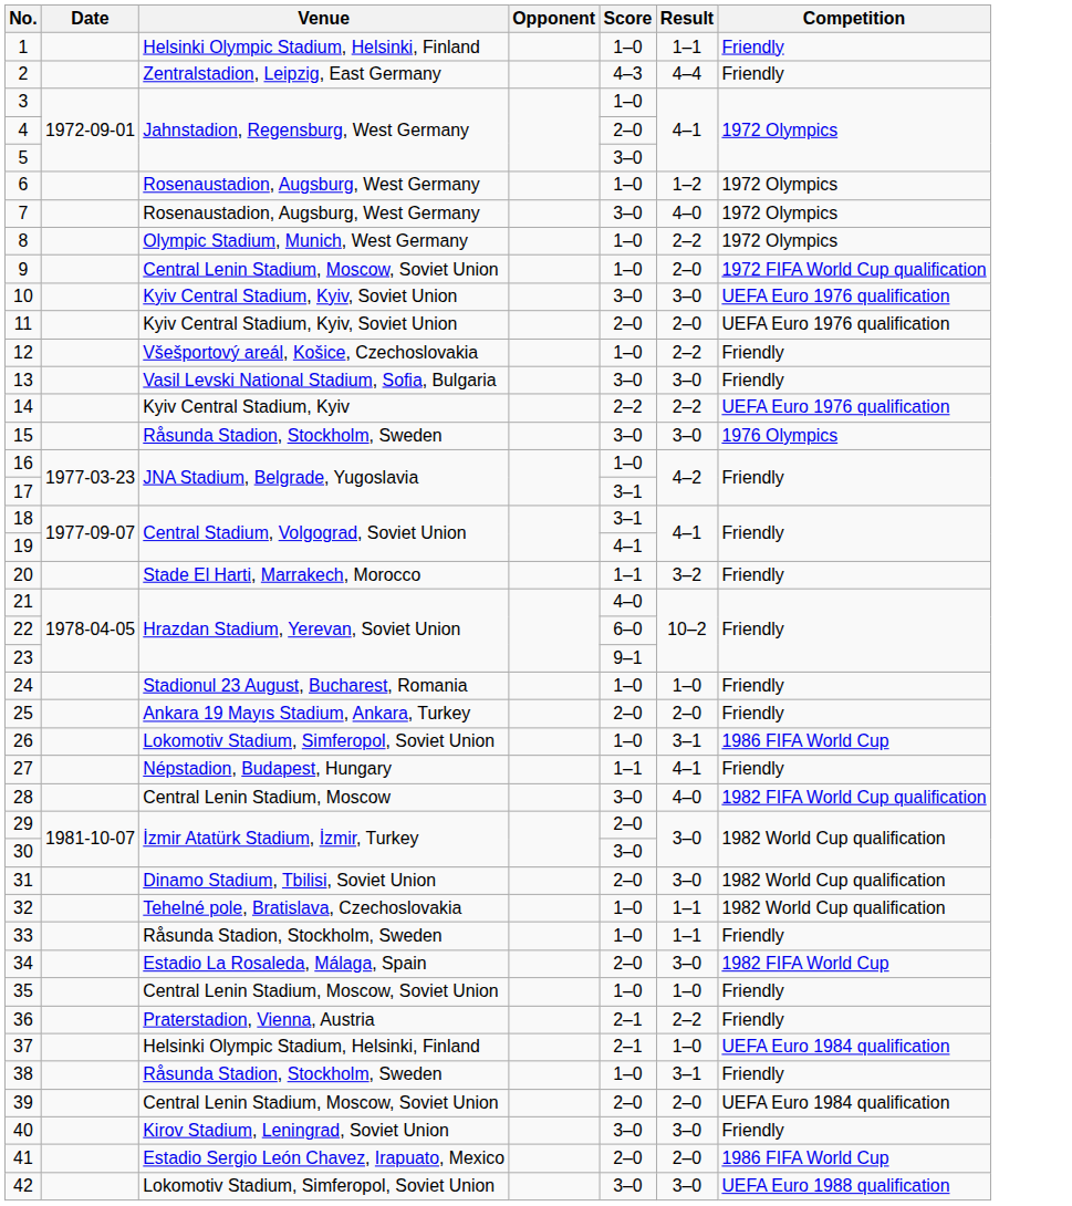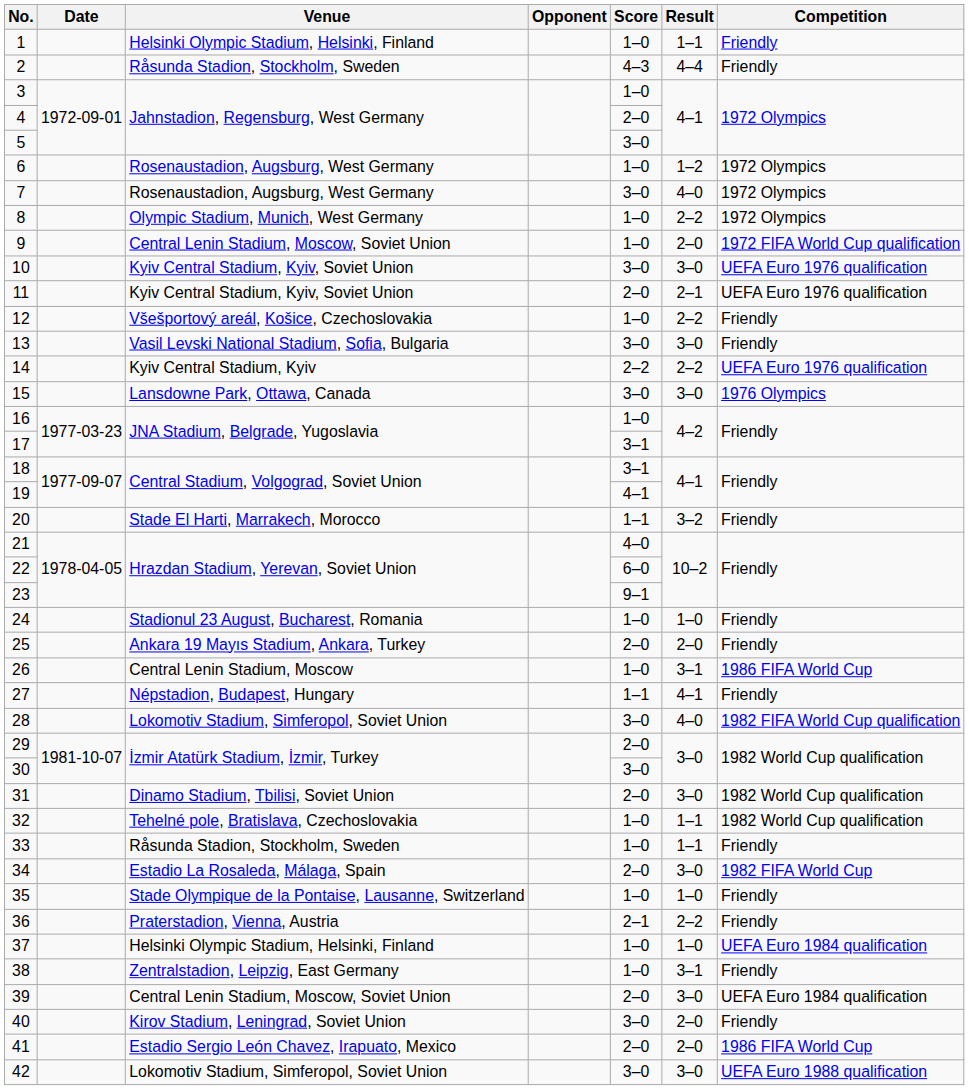 <table class="wikitable sortable">
 <tr>
 <th scope="col">No.</th>
 <th scope="col">Date</th>
 <th scope="col">Venue</th>
 <th scope="col">Opponent</th>
 <th scope="col">Score</th>
 <th scope="col">Result</th>
 <th scope="col">Competition</th>
 </tr>
 <tr>
 <td style="text-align:center">1</td>
 <td></td>
 <td><a href='#'>Helsinki Olympic Stadium</a>, <a href='#'>Helsinki</a>, Finland</td>
 <td></td>
 <td style="text-align:center">1–0</td>
 <td style="text-align:center">1–1</td>
 <td><a href='#'>Friendly</a></td>
 </tr>
 <tr>
 <td style="text-align:center">2</td>
 <td></td>
-<td><a href='#'>Zentralstadion</a>, <a href='#'>Leipzig</a>, East Germany</td>
+<td><a href='#'>Råsunda Stadion</a>, <a href='#'>Stockholm</a>, Sweden</td>
 <td></td>
 <td style="text-align:center">4–3</td>
 <td style="text-align:center">4–4</td>
 <td>Friendly</td>
 </tr>
 <tr>
 <td style="text-align:center">3</td>
 <td rowspan="3">1972-09-01</td>
 <td rowspan="3"><a href='#'>Jahnstadion</a>, <a href='#'>Regensburg</a>, West Germany</td>
 <td rowspan="3"></td>
 <td style="text-align:center">1–0</td>
 <td rowspan="3" style="text-align:center">4–1</td>
 <td rowspan="3"><a href='#'>1972 Olympics</a></td>
 </tr>
 <tr>
 <td style="text-align:center">4</td>
 <td style="text-align:center">2–0</td>
 </tr>
 <tr>
 <td style="text-align:center">5</td>
 <td style="text-align:center">3–0</td>
 </tr>
 <tr>
 <td style="text-align:center">6</td>
 <td></td>
 <td><a href='#'>Rosenaustadion</a>, <a href='#'>Augsburg</a>, West Germany</td>
 <td></td>
 <td style="text-align:center">1–0</td>
 <td style="text-align:center">1–2</td>
 <td>1972 Olympics</td>
 </tr>
 <tr>
 <td style="text-align:center">7</td>
 <td></td>
 <td>Rosenaustadion, Augsburg, West Germany</td>
 <td></td>
 <td style="text-align:center">3–0</td>
 <td style="text-align:center">4–0</td>
 <td>1972 Olympics</td>
 </tr>
 <tr>
 <td style="text-align:center">8</td>
 <td></td>
 <td><a href='#'>Olympic Stadium</a>, <a href='#'>Munich</a>, West Germany</td>
 <td></td>
 <td style="text-align:center">1–0</td>
 <td style="text-align:center">2–2</td>
 <td>1972 Olympics</td>
 </tr>
 <tr>
 <td style="text-align:center">9</td>
 <td></td>
 <td><a href='#'>Central Lenin Stadium</a>, <a href='#'>Moscow</a>, Soviet Union</td>
 <td></td>
 <td style="text-align:center">1–0</td>
 <td style="text-align:center">2–0</td>
 <td><a href='#'>1972 FIFA World Cup qualification</a></td>
 </tr>
 <tr>
 <td style="text-align:center">10</td>
 <td></td>
 <td><a href='#'>Kyiv Central Stadium</a>, <a href='#'>Kyiv</a>, Soviet Union</td>
 <td></td>
 <td style="text-align:center">3–0</td>
 <td style="text-align:center">3–0</td>
 <td><a href='#'>UEFA Euro 1976 qualification</a></td>
 </tr>
 <tr>
 <td style="text-align:center">11</td>
 <td></td>
 <td>Kyiv Central Stadium, Kyiv, Soviet Union</td>
 <td></td>
 <td style="text-align:center">2–0</td>
-<td style="text-align:center">2–0</td>
+<td style="text-align:center">2–1</td>
 <td>UEFA Euro 1976 qualification</td>
 </tr>
 <tr>
 <td style="text-align:center">12</td>
 <td></td>
 <td><a href='#'>Všešportový areál</a>, <a href='#'>Košice</a>, Czechoslovakia</td>
 <td></td>
 <td style="text-align:center">1–0</td>
 <td style="text-align:center">2–2</td>
 <td>Friendly</td>
 </tr>
 <tr>
 <td style="text-align:center">13</td>
 <td></td>
 <td><a href='#'>Vasil Levski National Stadium</a>, <a href='#'>Sofia</a>, Bulgaria</td>
 <td></td>
 <td style="text-align:center">3–0</td>
 <td style="text-align:center">3–0</td>
 <td>Friendly</td>
 </tr>
 <tr>
 <td style="text-align:center">14</td>
 <td></td>
 <td>Kyiv Central Stadium, Kyiv</td>
 <td></td>
 <td style="text-align:center">2–2</td>
 <td style="text-align:center">2–2</td>
 <td><a href='#'>UEFA Euro 1976 qualification</a></td>
 </tr>
 <tr>
 <td style="text-align:center">15</td>
 <td></td>
-<td><a href='#'>Råsunda Stadion</a>, <a href='#'>Stockholm</a>, Sweden</td>
+<td><a href='#'>Lansdowne Park</a>, <a href='#'>Ottawa</a>, Canada</td>
 <td></td>
 <td style="text-align:center">3–0</td>
 <td style="text-align:center">3–0</td>
 <td><a href='#'>1976 Olympics</a></td>
 </tr>
 <tr>
 <td style="text-align:center">16</td>
 <td rowspan="2">1977-03-23</td>
 <td rowspan="2"><a href='#'>JNA Stadium</a>, <a href='#'>Belgrade</a>, Yugoslavia</td>
 <td rowspan="2"></td>
 <td style="text-align:center">1–0</td>
 <td rowspan="2" style="text-align:center">4–2</td>
 <td rowspan="2">Friendly</td>
 </tr>
 <tr>
 <td style="text-align:center">17</td>
 <td style="text-align:center">3–1</td>
 </tr>
 <tr>
 <td style="text-align:center">18</td>
 <td rowspan="2">1977-09-07</td>
 <td rowspan="2"><a href='#'>Central Stadium</a>, <a href='#'>Volgograd</a>, Soviet Union</td>
 <td rowspan="2"></td>
 <td style="text-align:center">3–1</td>
 <td rowspan="2" style="text-align:center">4–1</td>
 <td rowspan="2">Friendly</td>
 </tr>
 <tr>
 <td style="text-align:center">19</td>
 <td style="text-align:center">4–1</td>
 </tr>
 <tr>
 <td style="text-align:center">20</td>
 <td></td>
 <td><a href='#'>Stade El Harti</a>, <a href='#'>Marrakech</a>, Morocco</td>
 <td></td>
 <td style="text-align:center">1–1</td>
 <td style="text-align:center">3–2</td>
 <td>Friendly</td>
 </tr>
 <tr>
 <td style="text-align:center">21</td>
 <td rowspan="3">1978-04-05</td>
 <td rowspan="3"><a href='#'>Hrazdan Stadium</a>, <a href='#'>Yerevan</a>, Soviet Union</td>
 <td rowspan="3"></td>
 <td style="text-align:center">4–0</td>
 <td rowspan="3" style="text-align:center">10–2</td>
 <td rowspan="3">Friendly</td>
 </tr>
 <tr>
 <td style="text-align:center">22</td>
 <td style="text-align:center">6–0</td>
 </tr>
 <tr>
 <td style="text-align:center">23</td>
 <td style="text-align:center">9–1</td>
 </tr>
 <tr>
 <td style="text-align:center">24</td>
 <td></td>
 <td><a href='#'>Stadionul 23 August</a>, <a href='#'>Bucharest</a>, Romania</td>
 <td></td>
 <td style="text-align:center">1–0</td>
 <td style="text-align:center">1–0</td>
 <td>Friendly</td>
 </tr>
 <tr>
 <td style="text-align:center">25</td>
 <td></td>
 <td><a href='#'>Ankara 19 Mayıs Stadium</a>, <a href='#'>Ankara</a>, Turkey</td>
 <td></td>
 <td style="text-align:center">2–0</td>
 <td style="text-align:center">2–0</td>
 <td>Friendly</td>
 </tr>
 <tr>
 <td style="text-align:center">26</td>
 <td></td>
-<td><a href='#'>Lokomotiv Stadium</a>, <a href='#'>Simferopol</a>, Soviet Union</td>
+<td>Central Lenin Stadium, Moscow</td>
 <td></td>
 <td style="text-align:center">1–0</td>
 <td style="text-align:center">3–1</td>
 <td><a href='#'>1986 FIFA World Cup</a></td>
 </tr>
 <tr>
 <td style="text-align:center">27</td>
 <td></td>
 <td><a href='#'>Népstadion</a>, <a href='#'>Budapest</a>, Hungary</td>
 <td></td>
 <td style="text-align:center">1–1</td>
 <td style="text-align:center">4–1</td>
 <td>Friendly</td>
 </tr>
 <tr>
 <td style="text-align:center">28</td>
 <td></td>
-<td>Central Lenin Stadium, Moscow</td>
+<td><a href='#'>Lokomotiv Stadium</a>, <a href='#'>Simferopol</a>, Soviet Union</td>
 <td></td>
 <td style="text-align:center">3–0</td>
 <td style="text-align:center">4–0</td>
 <td><a href='#'>1982 FIFA World Cup qualification</a></td>
 </tr>
 <tr>
 <td style="text-align:center">29</td>
 <td rowspan="2">1981-10-07</td>
 <td rowspan="2"><a href='#'>İzmir Atatürk Stadium</a>, <a href='#'>İzmir</a>, Turkey</td>
 <td rowspan="2"></td>
 <td style="text-align:center">2–0</td>
 <td rowspan="2" style="text-align:center">3–0</td>
 <td rowspan="2">1982 World Cup qualification</td>
 </tr>
 <tr>
 <td style="text-align:center">30</td>
 <td style="text-align:center">3–0</td>
 </tr>
 <tr>
 <td style="text-align:center">31</td>
 <td></td>
 <td><a href='#'>Dinamo Stadium</a>, <a href='#'>Tbilisi</a>, Soviet Union</td>
 <td></td>
 <td style="text-align:center">2–0</td>
 <td style="text-align:center">3–0</td>
 <td>1982 World Cup qualification</td>
 </tr>
 <tr>
 <td style="text-align:center">32</td>
 <td></td>
 <td><a href='#'>Tehelné pole</a>, <a href='#'>Bratislava</a>, Czechoslovakia</td>
 <td></td>
 <td style="text-align:center">1–0</td>
 <td style="text-align:center">1–1</td>
 <td>1982 World Cup qualification</td>
 </tr>
 <tr>
 <td style="text-align:center">33</td>
 <td></td>
 <td>Råsunda Stadion, Stockholm, Sweden</td>
 <td></td>
 <td style="text-align:center">1–0</td>
 <td style="text-align:center">1–1</td>
 <td>Friendly</td>
 </tr>
 <tr>
 <td style="text-align:center">34</td>
 <td></td>
 <td><a href='#'>Estadio La Rosaleda</a>, <a href='#'>Málaga</a>, Spain</td>
 <td></td>
 <td style="text-align:center">2–0</td>
 <td style="text-align:center">3–0</td>
 <td><a href='#'>1982 FIFA World Cup</a></td>
 </tr>
 <tr>
 <td style="text-align:center">35</td>
 <td></td>
-<td>Central Lenin Stadium, Moscow, Soviet Union</td>
+<td><a href='#'>Stade Olympique de la Pontaise</a>, <a href='#'>Lausanne</a>, Switzerland</td>
 <td></td>
 <td style="text-align:center">1–0</td>
 <td style="text-align:center">1–0</td>
 <td>Friendly</td>
 </tr>
 <tr>
 <td style="text-align:center">36</td>
 <td></td>
 <td><a href='#'>Praterstadion</a>, <a href='#'>Vienna</a>, Austria</td>
 <td></td>
 <td style="text-align:center">2–1</td>
 <td style="text-align:center">2–2</td>
 <td>Friendly</td>
 </tr>
 <tr>
 <td style="text-align:center">37</td>
 <td></td>
 <td>Helsinki Olympic Stadium, Helsinki, Finland</td>
 <td></td>
-<td style="text-align:center">2–1</td>
+<td style="text-align:center">1–0</td>
 <td style="text-align:center">1–0</td>
 <td><a href='#'>UEFA Euro 1984 qualification</a></td>
 </tr>
 <tr>
 <td style="text-align:center">38</td>
 <td></td>
-<td><a href='#'>Råsunda Stadion</a>, <a href='#'>Stockholm</a>, Sweden</td>
+<td><a href='#'>Zentralstadion</a>, <a href='#'>Leipzig</a>, East Germany</td>
 <td></td>
 <td style="text-align:center">1–0</td>
 <td style="text-align:center">3–1</td>
 <td>Friendly</td>
 </tr>
 <tr>
 <td style="text-align:center">39</td>
 <td></td>
 <td>Central Lenin Stadium, Moscow, Soviet Union</td>
 <td></td>
 <td style="text-align:center">2–0</td>
-<td style="text-align:center">2–0</td>
+<td style="text-align:center">3–0</td>
 <td>UEFA Euro 1984 qualification</td>
 </tr>
 <tr>
 <td style="text-align:center">40</td>
 <td></td>
 <td><a href='#'>Kirov Stadium</a>, <a href='#'>Leningrad</a>, Soviet Union</td>
 <td></td>
 <td style="text-align:center">3–0</td>
-<td style="text-align:center">3–0</td>
+<td style="text-align:center">2–0</td>
 <td>Friendly</td>
 </tr>
 <tr>
 <td style="text-align:center">41</td>
 <td></td>
 <td><a href='#'>Estadio Sergio León Chavez</a>, <a href='#'>Irapuato</a>, Mexico</td>
 <td></td>
 <td style="text-align:center">2–0</td>
 <td style="text-align:center">2–0</td>
 <td><a href='#'>1986 FIFA World Cup</a></td>
 </tr>
 <tr>
 <td style="text-align:center">42</td>
 <td></td>
 <td>Lokomotiv Stadium, Simferopol, Soviet Union</td>
 <td></td>
 <td style="text-align:center">3–0</td>
 <td style="text-align:center">3–0</td>
 <td><a href='#'>UEFA Euro 1988 qualification</a></td>
 </tr>
 </table>
